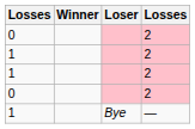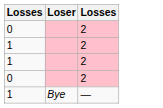 <table class=wikitable>
 <tr>
 <th>Losses</th>
-<th>Winner</th>
 <th>Loser</th>
 <th>Losses</th>
 </tr>
 <tr>
 <td>0</td>
-<td></td>
 <td bgcolor=pink></td>
 <td bgcolor=pink>2</td>
 </tr>
 <tr>
 <td>1</td>
-<td></td>
 <td bgcolor=pink></td>
 <td bgcolor=pink>2</td>
 </tr>
 <tr>
 <td>1</td>
-<td></td>
 <td bgcolor=pink></td>
 <td bgcolor=pink>2</td>
 </tr>
 <tr>
 <td>0</td>
-<td></td>
 <td bgcolor=pink></td>
 <td bgcolor=pink>2</td>
 </tr>
 <tr>
 <td>1</td>
-<td></td>
 <td><em>Bye</em></td>
 <td>—</td>
 </tr>
 </table>
